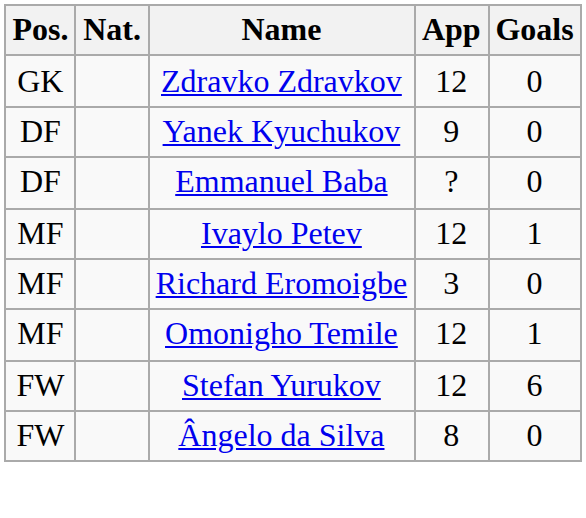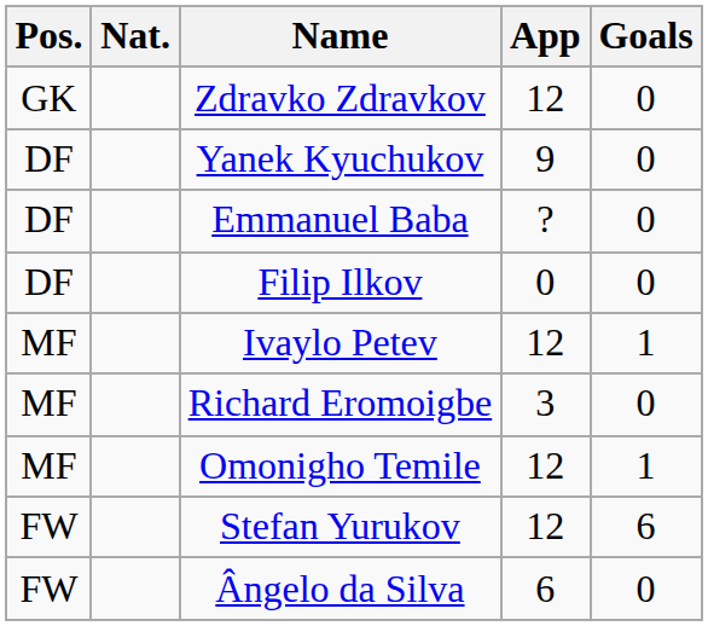 <table class="wikitable" style="text-align: center;">
 <tr>
 <th>Pos.</th>
 <th>Nat.</th>
 <th>Name</th>
 <th>App</th>
 <th>Goals</th>
 </tr>
 <tr>
 <td>GK</td>
 <td></td>
 <td><a href='#'>Zdravko Zdravkov</a></td>
 <td>12</td>
 <td>0</td>
 </tr>
 <tr>
 <td>DF</td>
 <td></td>
 <td><a href='#'>Yanek Kyuchukov</a></td>
 <td>9</td>
 <td>0</td>
 </tr>
 <tr>
 <td>DF</td>
 <td></td>
 <td><a href='#'>Emmanuel Baba</a></td>
 <td>?</td>
+<td>0</td>
+</tr>
+<tr>
+<td>DF</td>
+<td></td>
+<td><a href='#'>Filip Ilkov</a></td>
+<td>0</td>
 <td>0</td>
 </tr>
 <tr>
 <td>MF</td>
 <td></td>
 <td><a href='#'>Ivaylo Petev</a></td>
 <td>12</td>
 <td>1</td>
 </tr>
 <tr>
 <td>MF</td>
 <td></td>
 <td><a href='#'>Richard Eromoigbe</a></td>
 <td>3</td>
 <td>0</td>
 </tr>
 <tr>
 <td>MF</td>
 <td></td>
 <td><a href='#'>Omonigho Temile</a></td>
 <td>12</td>
 <td>1</td>
 </tr>
 <tr>
 <td>FW</td>
 <td></td>
 <td><a href='#'>Stefan Yurukov</a></td>
 <td>12</td>
 <td>6</td>
 </tr>
 <tr>
 <td>FW</td>
 <td></td>
 <td><a href='#'>Ângelo da Silva</a></td>
-<td>8</td>
+<td>6</td>
 <td>0</td>
 </tr>
 <tr>
 </tr>
 </table>
